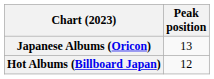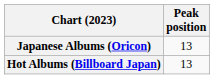 <table class="wikitable plainrowheaders" style="text-align:center">
 <tr>
 <th scope="col">Chart (2023)</th>
 <th scope="col">Peak<br>position</th>
 </tr>
 <tr>
 <th scope="row">Japanese Albums (<a href='#'>Oricon</a>)</th>
 <td>13</td>
 </tr>
 <tr>
 <th scope="row">Hot Albums (<a href='#'>Billboard Japan</a>)</th>
-<td>12</td>
+<td>13</td>
 </tr>
 </table>
